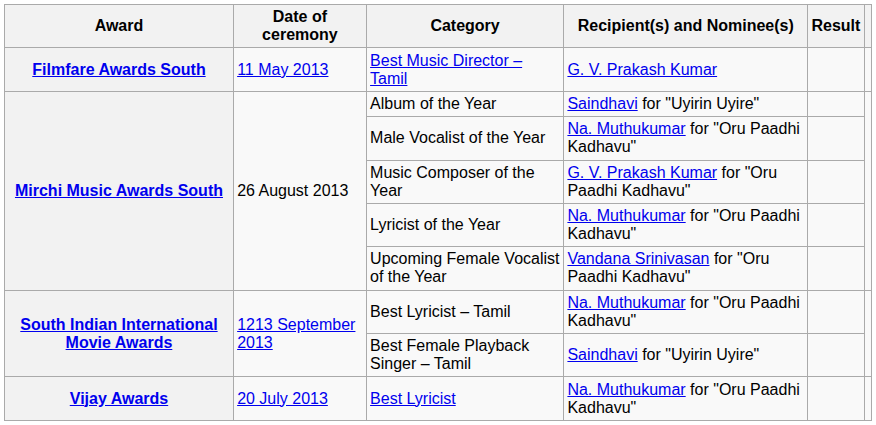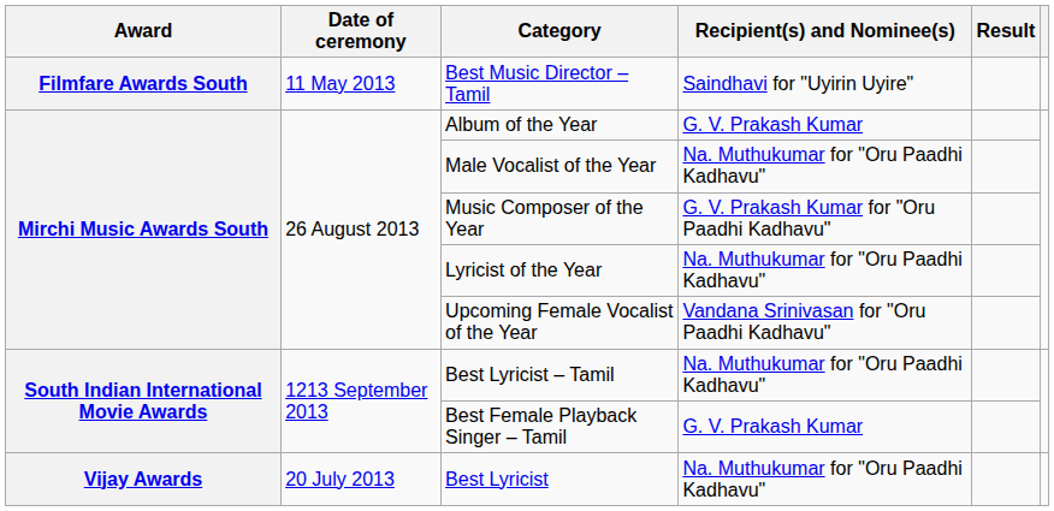 <table class="wikitable plainrowheaders sortable">
 <tr>
 <th scope="col">Award</th>
 <th scope="col">Date of ceremony</th>
 <th scope="col">Category</th>
 <th scope="col">Recipient(s) and Nominee(s)</th>
 <th scope="col">Result</th>
 <th scope="col" class="unsortable"></th>
 </tr>
 <tr>
 <th scope="row"><a href='#'>Filmfare Awards South</a></th>
 <td><a href='#'>11 May 2013</a></td>
 <td><a href='#'>Best Music Director – Tamil</a></td>
-<td><a href='#'>G. V. Prakash Kumar</a></td>
+<td><a href='#'>Saindhavi</a> for "Uyirin Uyire"</td>
 <td></td>
 <td align="center"><br><br></td>
 </tr>
 <tr>
 <th rowspan="5" scope="row"><a href='#'>Mirchi Music Awards South</a></th>
 <td rowspan="5">26 August 2013</td>
 <td>Album of the Year</td>
-<td><a href='#'>Saindhavi</a> for "Uyirin Uyire"</td>
+<td><a href='#'>G. V. Prakash Kumar</a></td>
 <td></td>
 <td rowspan="5" align="center"><br><br></td>
 </tr>
 <tr>
 <td>Male Vocalist of the Year</td>
 <td><a href='#'>Na. Muthukumar</a> for "Oru Paadhi Kadhavu"</td>
 <td></td>
 </tr>
 <tr>
 <td>Music Composer of the Year</td>
 <td><a href='#'>G. V. Prakash Kumar</a> for "Oru Paadhi Kadhavu"</td>
 <td></td>
 </tr>
 <tr>
 <td>Lyricist of the Year</td>
 <td><a href='#'>Na. Muthukumar</a> for "Oru Paadhi Kadhavu"</td>
 <td></td>
 </tr>
 <tr>
 <td>Upcoming Female Vocalist of the Year</td>
 <td><a href='#'>Vandana Srinivasan</a> for "Oru Paadhi Kadhavu"</td>
 <td></td>
 </tr>
 <tr>
 <th rowspan="2" scope="row"><a href='#'>South Indian International Movie Awards</a></th>
 <td rowspan="2"><a href='#'>1213 September 2013</a></td>
 <td>Best Lyricist – Tamil</td>
 <td><a href='#'>Na. Muthukumar</a> for "Oru Paadhi Kadhavu"</td>
 <td></td>
 <td rowspan="2" align="center"><br></td>
 </tr>
 <tr>
 <td>Best Female Playback Singer – Tamil</td>
-<td><a href='#'>Saindhavi</a> for "Uyirin Uyire"</td>
+<td><a href='#'>G. V. Prakash Kumar</a></td>
 <td></td>
 </tr>
 <tr>
 <th scope="row"><a href='#'>Vijay Awards</a></th>
 <td><a href='#'>20 July 2013</a></td>
 <td><a href='#'>Best Lyricist</a></td>
 <td><a href='#'>Na. Muthukumar</a> for "Oru Paadhi Kadhavu"</td>
 <td></td>
 <td align="center"></td>
 </tr>
 </table>
